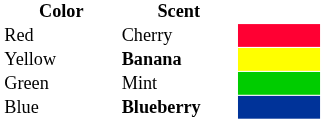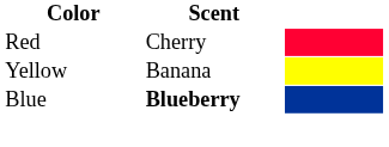 <table border="0" cellspacing="1" cellpadding="1">
 <tr>
 <th width="100">Color</th>
 <th width="100">Scent</th>
 <th width="70"> </th>
 </tr>
 <tr>
 <td>Red</td>
 <td>Cherry</td>
 <td bgcolor="#FF0033" width="35"> </td>
 </tr>
 <tr>
 <td>Yellow</td>
-<td><strong>Banana</strong></td>
+<td>Banana</td>
 <td bgcolor="#FFFF00" width="35"> </td>
-</tr>
-<tr>
-<td>Green</td>
-<td>Mint</td>
-<td bgcolor="#00CC00" width="35"> </td>
 </tr>
 <tr>
 <td>Blue</td>
 <td><strong>Blueberry</strong></td>
 <td bgcolor="#003399" width="35"> </td>
 </tr>
 </table>
